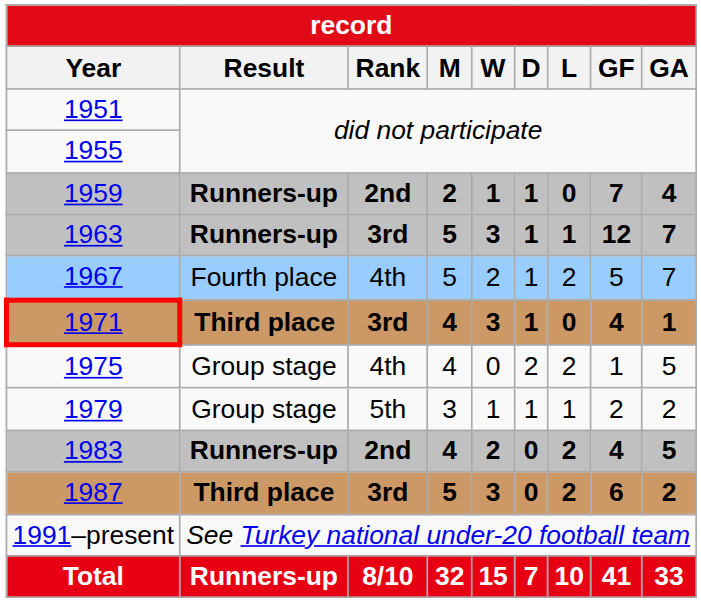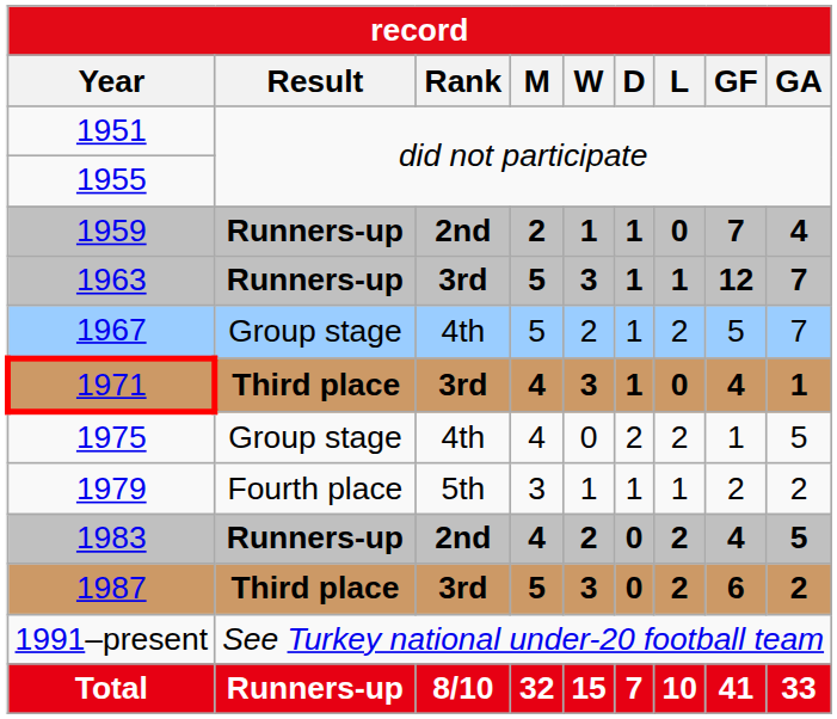 <table class="wikitable" style="text-align:center">
 <tr>
 <th style="width:50px;background:#E30A17;color:#FFFFFF" colspan=9><a href='#'></a> record</th>
 </tr>
 <tr>
 <th>Year</th>
 <th>Result</th>
 <th>Rank</th>
 <th>M</th>
 <th>W</th>
 <th>D</th>
 <th>L</th>
 <th>GF</th>
 <th>GA</th>
 </tr>
 <tr>
 <td> <a href='#'>1951</a></td>
 <td colspan="8" rowspan="2"><em>did not participate</em></td>
 </tr>
 <tr>
 <td> <a href='#'>1955</a></td>
 </tr>
 <tr bgcolor=Silver>
 <td> <a href='#'>1959</a></td>
 <td><strong>Runners-up</strong></td>
 <td><strong>2nd</strong></td>
 <td><strong>2</strong></td>
 <td><strong>1</strong></td>
 <td><strong>1</strong></td>
 <td><strong>0</strong></td>
 <td><strong>7</strong></td>
 <td><strong>4</strong></td>
 </tr>
 <tr bgcolor=Silver>
 <td> <a href='#'>1963</a></td>
 <td><strong>Runners-up</strong></td>
 <td><strong>3rd</strong></td>
 <td><strong>5</strong></td>
 <td><strong>3</strong></td>
 <td><strong>1</strong></td>
 <td><strong>1</strong></td>
 <td><strong>12</strong></td>
 <td><strong>7</strong></td>
 </tr>
 <tr bgcolor="#9acdff">
 <td> <a href='#'>1967</a></td>
-<td>Fourth place</td>
+<td>Group stage</td>
 <td>4th</td>
 <td>5</td>
 <td>2</td>
 <td>1</td>
 <td>2</td>
 <td>5</td>
 <td>7</td>
 </tr>
 <tr bgcolor=#cc9966>
 <td style="border:3px solid red"> <a href='#'>1971</a></td>
 <td><strong>Third place</strong></td>
 <td><strong>3rd</strong></td>
 <td><strong>4</strong></td>
 <td><strong>3</strong></td>
 <td><strong>1</strong></td>
 <td><strong>0</strong></td>
 <td><strong>4</strong></td>
 <td><strong>1</strong></td>
 </tr>
 <tr>
 <td><a href='#'>1975</a></td>
 <td>Group stage</td>
 <td>4th</td>
 <td>4</td>
 <td>0</td>
 <td>2</td>
 <td>2</td>
 <td>1</td>
 <td>5</td>
 </tr>
 <tr>
 <td> <a href='#'>1979</a></td>
-<td>Group stage</td>
+<td>Fourth place</td>
 <td>5th</td>
 <td>3</td>
 <td>1</td>
 <td>1</td>
 <td>1</td>
 <td>2</td>
 <td>2</td>
 </tr>
 <tr bgcolor=Silver>
 <td> <a href='#'>1983</a></td>
 <td><strong>Runners-up</strong></td>
 <td><strong>2nd</strong></td>
 <td><strong>4</strong></td>
 <td><strong>2</strong></td>
 <td><strong>0</strong></td>
 <td><strong>2</strong></td>
 <td><strong>4</strong></td>
 <td><strong>5</strong></td>
 </tr>
 <tr bgcolor=#cc9966>
 <td> <a href='#'>1987</a></td>
 <td><strong>Third place</strong></td>
 <td><strong>3rd</strong></td>
 <td><strong>5</strong></td>
 <td><strong>3</strong></td>
 <td><strong>0</strong></td>
 <td><strong>2</strong></td>
 <td><strong>6</strong></td>
 <td><strong>2</strong></td>
 </tr>
 <tr>
 <td><a href='#'>1991</a>–present</td>
 <td colspan=9><em>See <a href='#'>Turkey national under-20 football team</a></em></td>
 </tr>
 <tr>
 <th style="background:#E70013;color:#FFFFFF">Total</th>
 <th style="background:#E70013;color:#FFFFFF">Runners-up</th>
 <th style="background:#E70013;color:#FFFFFF">8/10</th>
 <th style="background:#E70013;color:#FFFFFF">32</th>
 <th style="background:#E70013;color:#FFFFFF">15</th>
 <th style="background:#E70013;color:#FFFFFF">7</th>
 <th style="background:#E70013;color:#FFFFFF">10</th>
 <th style="background:#E70013;color:#FFFFFF">41</th>
 <th style="background:#E70013;color:#FFFFFF">33</th>
 </tr>
 </table>
